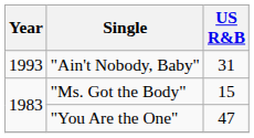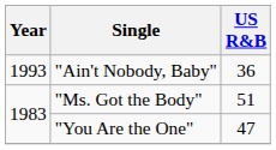 <table class="wikitable" style="text-align:center;">
 <tr>
 <th>Year</th>
 <th>Single</th>
 <th><a href='#'>US<br>R&B</a></th>
 </tr>
 <tr>
 <td>1993</td>
 <td align="left">"Ain't Nobody, Baby"</td>
-<td>31</td>
+<td>36</td>
 </tr>
 <tr>
 <td rowspan="2">1983</td>
 <td align="left">"Ms. Got the Body"</td>
-<td>15</td>
+<td>51</td>
 </tr>
 <tr>
 <td align="left">"You Are the One"</td>
 <td>47</td>
 </tr>
 <tr>
 </tr>
 </table>
